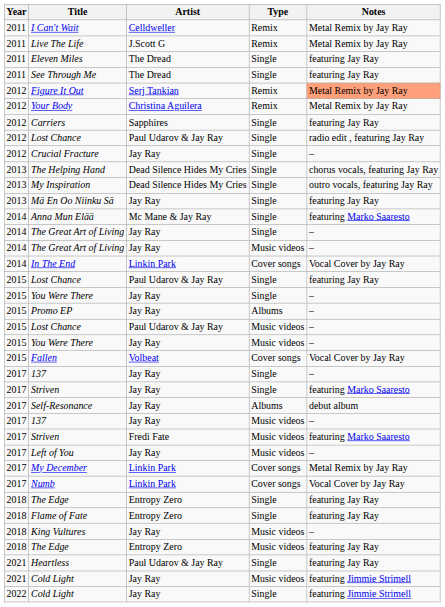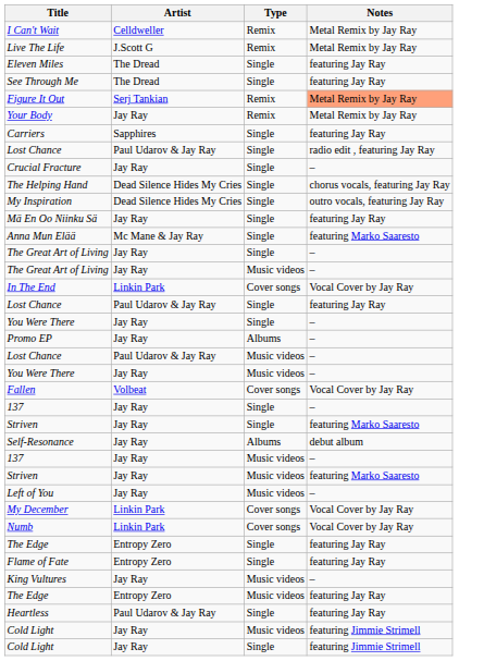 <table class="wikitable">
 <tr>
-<th>Year</th>
 <th>Title</th>
 <th>Artist</th>
 <th>Type</th>
 <th>Notes</th>
 </tr>
 <tr>
-<td>2011</td>
 <td><em><a href='#'>I Can't Wait</a></em></td>
 <td><a href='#'>Celldweller</a></td>
 <td>Remix</td>
 <td>Metal Remix by Jay Ray</td>
 </tr>
 <tr>
-<td>2011</td>
 <td><em>Live The Life</em></td>
 <td>J.Scott G</td>
 <td>Remix</td>
 <td>Metal Remix by Jay Ray</td>
 </tr>
 <tr>
-<td>2011</td>
 <td><em>Eleven Miles</em></td>
 <td>The Dread</td>
 <td>Single</td>
 <td>featuring Jay Ray</td>
 </tr>
 <tr>
-<td>2011</td>
 <td><em>See Through Me</em></td>
 <td>The Dread</td>
 <td>Single</td>
 <td>featuring Jay Ray</td>
 </tr>
 <tr>
-<td>2012</td>
 <td><em><a href='#'>Figure It Out</a></em></td>
 <td><a href='#'>Serj Tankian</a></td>
 <td>Remix</td>
 <td style="background: lightsalmon;">Metal Remix by Jay Ray</td>
 </tr>
 <tr>
-<td>2012</td>
 <td><em><a href='#'>Your Body</a></em></td>
-<td><a href='#'>Christina Aguilera</a></td>
+<td>Jay Ray</td>
 <td>Remix</td>
 <td>Metal Remix by Jay Ray</td>
 </tr>
 <tr>
-<td>2012</td>
 <td><em>Carriers</em></td>
 <td>Sapphires</td>
 <td>Single</td>
 <td>featuring Jay Ray</td>
 </tr>
 <tr>
-<td>2012</td>
 <td><em>Lost Chance</em></td>
 <td>Paul Udarov & Jay Ray</td>
 <td>Single</td>
 <td>radio edit , featuring Jay Ray</td>
 </tr>
 <tr>
-<td>2012</td>
 <td><em>Crucial Fracture</em></td>
 <td>Jay Ray</td>
 <td>Single</td>
 <td>–</td>
 </tr>
 <tr>
-<td>2013</td>
 <td><em>The Helping Hand</em></td>
 <td>Dead Silence Hides My Cries</td>
 <td>Single</td>
 <td>chorus vocals, featuring Jay Ray</td>
 </tr>
 <tr>
-<td>2013</td>
 <td><em>My Inspiration</em></td>
 <td>Dead Silence Hides My Cries</td>
 <td>Single</td>
 <td>outro vocals, featuring Jay Ray</td>
 </tr>
 <tr>
-<td>2013</td>
 <td><em>Mä En Oo Niinku Sä</em></td>
 <td>Jay Ray</td>
 <td>Single</td>
 <td>featuring Jay Ray</td>
 </tr>
 <tr>
-<td>2014</td>
 <td><em>Anna Mun Elää</em></td>
 <td>Mc Mane & Jay Ray</td>
 <td>Single</td>
 <td>featuring <a href='#'>Marko Saaresto</a></td>
 </tr>
 <tr>
-<td>2014</td>
 <td><em>The Great Art of Living</em></td>
 <td>Jay Ray</td>
 <td>Single</td>
 <td>–</td>
 </tr>
 <tr>
-<td>2014</td>
 <td><em>The Great Art of Living</em></td>
 <td>Jay Ray</td>
 <td>Music videos</td>
 <td>–</td>
 </tr>
 <tr>
-<td>2014</td>
 <td><em><a href='#'>In The End</a></em></td>
 <td><a href='#'>Linkin Park</a></td>
 <td>Cover songs</td>
 <td>Vocal Cover by Jay Ray</td>
 </tr>
 <tr>
-<td>2015</td>
 <td><em>Lost Chance</em></td>
 <td>Paul Udarov & Jay Ray</td>
 <td>Single</td>
 <td>featuring Jay Ray</td>
 </tr>
 <tr>
-<td>2015</td>
 <td><em>You Were There</em></td>
 <td>Jay Ray</td>
 <td>Single</td>
 <td>–</td>
 </tr>
 <tr>
-<td>2015</td>
 <td><em>Promo EP</em></td>
 <td>Jay Ray</td>
 <td>Albums</td>
 <td>–</td>
 </tr>
 <tr>
-<td>2015</td>
 <td><em>Lost Chance</em></td>
 <td>Paul Udarov & Jay Ray</td>
 <td>Music videos</td>
 <td>–</td>
 </tr>
 <tr>
-<td>2015</td>
 <td><em>You Were There</em></td>
 <td>Jay Ray</td>
 <td>Music videos</td>
 <td>–</td>
 </tr>
 <tr>
-<td>2015</td>
 <td><em><a href='#'>Fallen</a></em></td>
 <td><a href='#'>Volbeat</a></td>
 <td>Cover songs</td>
 <td>Vocal Cover by Jay Ray</td>
 </tr>
 <tr>
-<td>2017</td>
 <td><em>137</em></td>
 <td>Jay Ray</td>
 <td>Single</td>
 <td>–</td>
 </tr>
 <tr>
-<td>2017</td>
 <td><em>Striven</em></td>
 <td>Jay Ray</td>
 <td>Single</td>
 <td>featuring <a href='#'>Marko Saaresto</a></td>
 </tr>
 <tr>
-<td>2017</td>
 <td><em>Self-Resonance</em></td>
 <td>Jay Ray</td>
 <td>Albums</td>
 <td>debut album</td>
 </tr>
 <tr>
-<td>2017</td>
 <td><em>137</em></td>
 <td>Jay Ray</td>
 <td>Music videos</td>
 <td>–</td>
 </tr>
 <tr>
-<td>2017</td>
 <td><em>Striven</em></td>
-<td>Fredi Fate</td>
+<td>Jay Ray</td>
 <td>Music videos</td>
 <td>featuring <a href='#'>Marko Saaresto</a></td>
 </tr>
 <tr>
-<td>2017</td>
 <td><em>Left of You</em></td>
 <td>Jay Ray</td>
 <td>Music videos</td>
 <td>–</td>
 </tr>
 <tr>
-<td>2017</td>
 <td><em><a href='#'>My December</a></em></td>
 <td><a href='#'>Linkin Park</a></td>
 <td>Cover songs</td>
-<td>Metal Remix by Jay Ray</td>
+<td>Vocal Cover by Jay Ray</td>
 </tr>
 <tr>
-<td>2017</td>
 <td><em><a href='#'>Numb</a></em></td>
 <td><a href='#'>Linkin Park</a></td>
 <td>Cover songs</td>
 <td>Vocal Cover by Jay Ray</td>
 </tr>
 <tr>
-<td>2018</td>
 <td><em>The Edge</em></td>
 <td>Entropy Zero</td>
 <td>Single</td>
 <td>featuring Jay Ray</td>
 </tr>
 <tr>
-<td>2018</td>
 <td><em>Flame of Fate</em></td>
 <td>Entropy Zero</td>
 <td>Single</td>
 <td>featuring Jay Ray</td>
 </tr>
 <tr>
-<td>2018</td>
 <td><em>King Vultures</em></td>
 <td>Jay Ray</td>
 <td>Music videos</td>
 <td>–</td>
 </tr>
 <tr>
-<td>2018</td>
 <td><em>The Edge</em></td>
 <td>Entropy Zero</td>
 <td>Music videos</td>
 <td>featuring Jay Ray</td>
 </tr>
 <tr>
-<td>2021</td>
 <td><em>Heartless</em></td>
 <td>Paul Udarov & Jay Ray</td>
 <td>Single</td>
 <td>featuring Jay Ray</td>
 </tr>
 <tr>
-<td>2021</td>
 <td><em>Cold Light</em></td>
 <td>Jay Ray</td>
 <td>Music videos</td>
 <td>featuring <a href='#'>Jimmie Strimell</a></td>
 </tr>
 <tr>
-<td>2022</td>
 <td><em>Cold Light</em></td>
 <td>Jay Ray</td>
 <td>Single</td>
 <td>featuring <a href='#'>Jimmie Strimell</a></td>
 </tr>
 </table>
